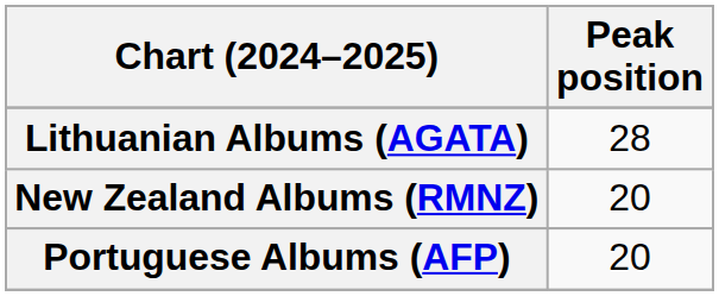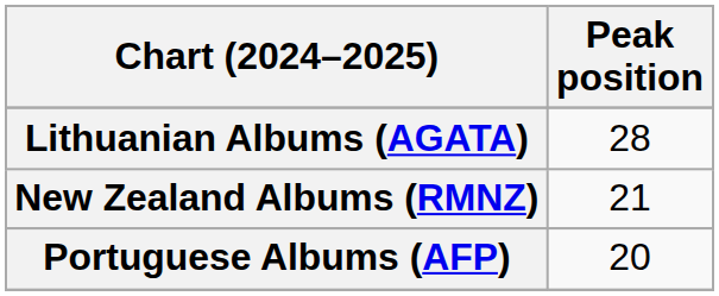 <table class="wikitable sortable plainrowheaders" style="text-align:center">
 <tr>
 <th scope="col">Chart (2024–2025)</th>
 <th scope="col">Peak<br>position</th>
 </tr>
 <tr>
 </tr>
 <tr>
 </tr>
 <tr>
 </tr>
 <tr>
 </tr>
 <tr>
 </tr>
 <tr>
 </tr>
 <tr>
 <th scope="row">Lithuanian Albums (<a href='#'>AGATA</a>)</th>
 <td>28</td>
 </tr>
 <tr>
 <th scope="row">New Zealand Albums (<a href='#'>RMNZ</a>)</th>
-<td>20</td>
+<td>21</td>
 </tr>
 <tr>
 </tr>
 <tr>
 </tr>
 <tr>
 <th scope="row">Portuguese Albums (<a href='#'>AFP</a>)</th>
 <td>20</td>
 </tr>
 <tr>
 </tr>
 <tr>
 </tr>
 <tr>
 </tr>
 <tr>
 </tr>
 </table>
